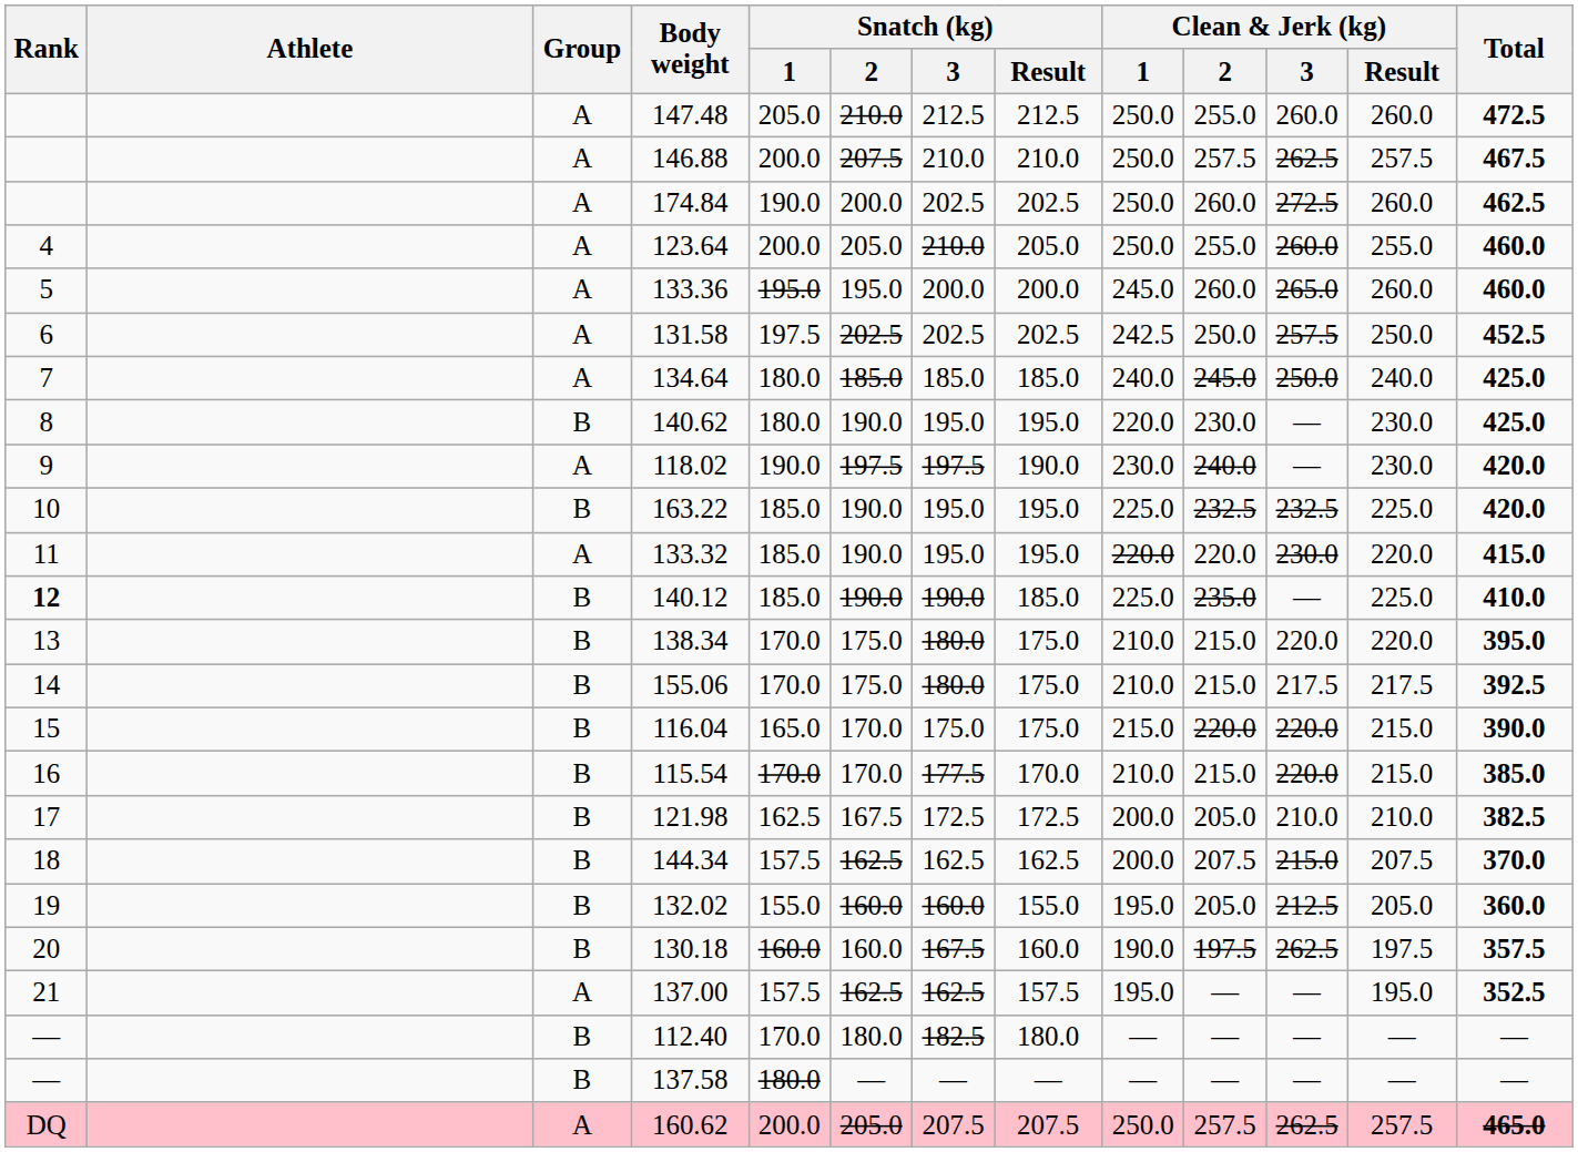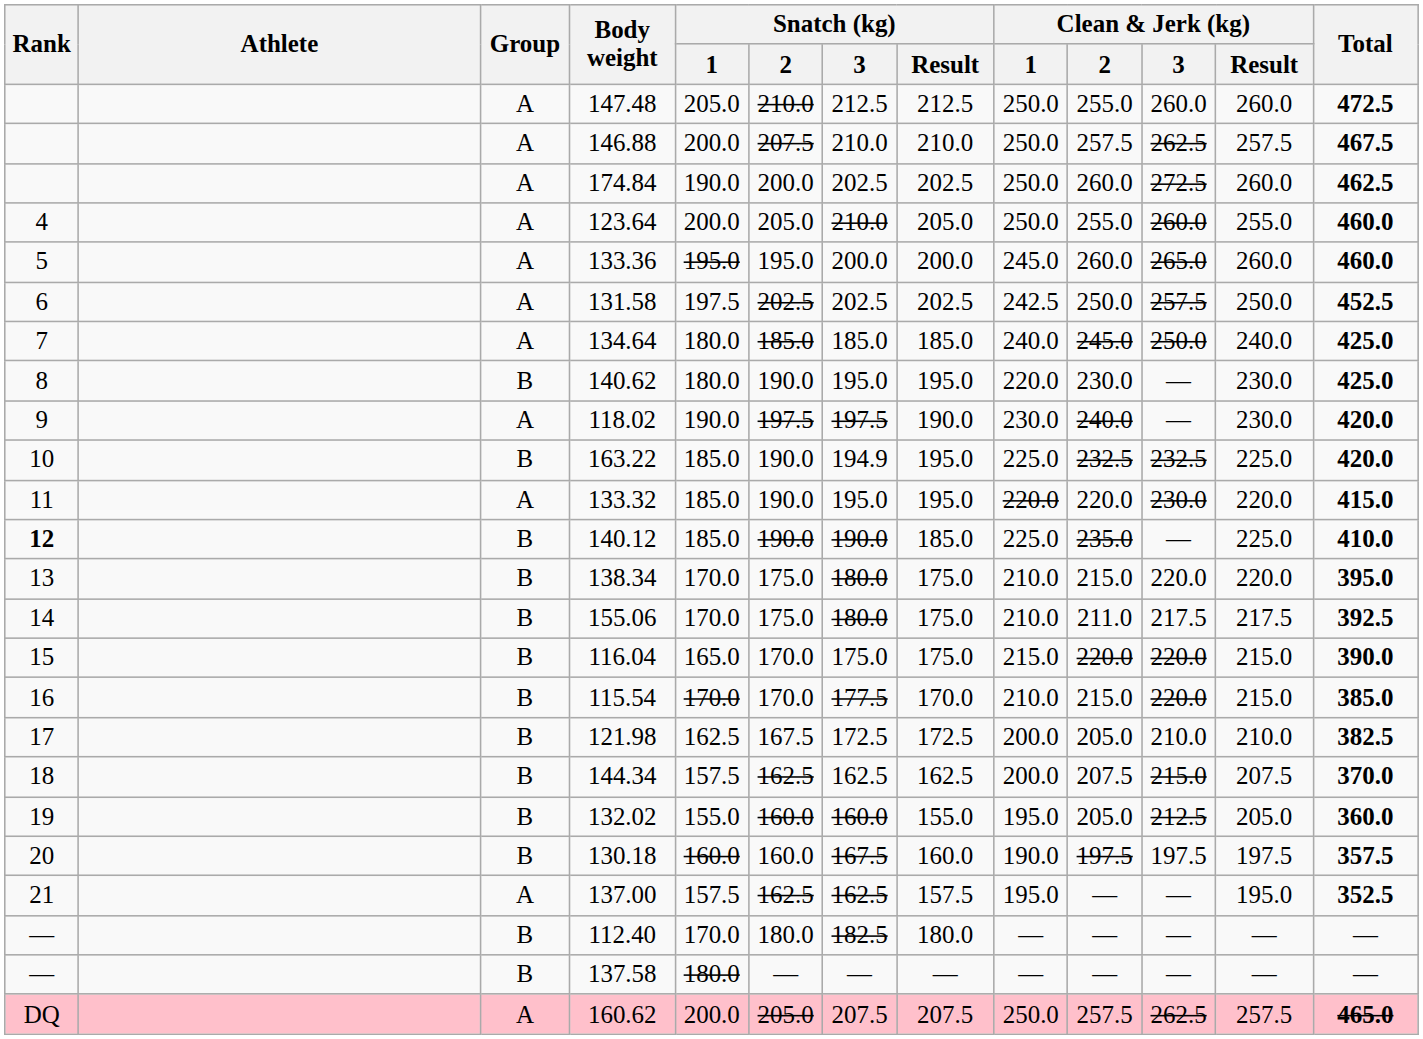 <table class = "wikitable" style="text-align:center;">
 <tr>
 <th rowspan=2 width=40>Rank</th>
 <th rowspan=2 width=250>Athlete</th>
 <th rowspan=2 width=50>Group</th>
 <th rowspan=2 width=60>Body weight</th>
 <th colspan=4>Snatch (kg)</th>
 <th colspan=4>Clean & Jerk (kg)</th>
 <th rowspan=2 width=60>Total</th>
 </tr>
 <tr>
 <th width=40>1</th>
 <th width=40>2</th>
 <th width=40>3</th>
 <th width=55>Result</th>
 <th width=40>1</th>
 <th width=40>2</th>
 <th width=40>3</th>
 <th width=55>Result</th>
 </tr>
 <tr>
 <td></td>
 <td align=left></td>
 <td>A</td>
 <td>147.48</td>
 <td>205.0</td>
 <td><s>210.0</s></td>
 <td>212.5</td>
 <td>212.5</td>
 <td>250.0</td>
 <td>255.0</td>
 <td>260.0</td>
 <td>260.0</td>
 <td><strong>472.5</strong></td>
 </tr>
 <tr>
 <td></td>
 <td align=left></td>
 <td>A</td>
 <td>146.88</td>
 <td>200.0</td>
 <td><s>207.5</s></td>
 <td>210.0</td>
 <td>210.0</td>
 <td>250.0</td>
 <td>257.5</td>
 <td><s>262.5</s></td>
 <td>257.5</td>
 <td><strong>467.5 </strong></td>
 </tr>
 <tr>
 <td></td>
 <td align=left></td>
 <td>A</td>
 <td>174.84</td>
 <td>190.0</td>
 <td>200.0</td>
 <td>202.5</td>
 <td>202.5</td>
 <td>250.0</td>
 <td>260.0</td>
 <td><s>272.5</s></td>
 <td>260.0</td>
 <td><strong>462.5 </strong></td>
 </tr>
 <tr>
 <td>4</td>
 <td align=left></td>
 <td>A</td>
 <td>123.64</td>
 <td>200.0</td>
 <td>205.0</td>
 <td><s>210.0</s></td>
 <td>205.0</td>
 <td>250.0</td>
 <td>255.0</td>
 <td><s>260.0</s></td>
 <td>255.0</td>
 <td><strong>460.0 </strong></td>
 </tr>
 <tr>
 <td>5</td>
 <td align=left></td>
 <td>A</td>
 <td>133.36</td>
 <td><s>195.0</s></td>
 <td>195.0</td>
 <td>200.0</td>
 <td>200.0</td>
 <td>245.0</td>
 <td>260.0</td>
 <td><s>265.0</s></td>
 <td>260.0</td>
 <td><strong>460.0 </strong></td>
 </tr>
 <tr>
 <td>6</td>
 <td align=left></td>
 <td>A</td>
 <td>131.58</td>
 <td>197.5</td>
 <td><s>202.5</s></td>
 <td>202.5</td>
 <td>202.5</td>
 <td>242.5</td>
 <td>250.0</td>
 <td><s>257.5</s></td>
 <td>250.0</td>
 <td><strong>452.5 </strong></td>
 </tr>
 <tr>
 <td>7</td>
 <td align=left></td>
 <td>A</td>
 <td>134.64</td>
 <td>180.0</td>
 <td><s>185.0</s></td>
 <td>185.0</td>
 <td>185.0</td>
 <td>240.0</td>
 <td><s>245.0</s></td>
 <td><s>250.0</s></td>
 <td>240.0</td>
 <td><strong>425.0 </strong></td>
 </tr>
 <tr>
 <td>8</td>
 <td align=left></td>
 <td>B</td>
 <td>140.62</td>
 <td>180.0</td>
 <td>190.0</td>
 <td>195.0</td>
 <td>195.0</td>
 <td>220.0</td>
 <td>230.0</td>
 <td>—</td>
 <td>230.0</td>
 <td><strong>425.0 </strong></td>
 </tr>
 <tr>
 <td>9</td>
 <td align=left></td>
 <td>A</td>
 <td>118.02</td>
 <td>190.0</td>
 <td><s>197.5</s></td>
 <td><s>197.5</s></td>
 <td>190.0</td>
 <td>230.0</td>
 <td><s>240.0</s></td>
 <td>—</td>
 <td>230.0</td>
 <td><strong>420.0 </strong></td>
 </tr>
 <tr>
 <td>10</td>
 <td align=left></td>
 <td>B</td>
 <td>163.22</td>
 <td>185.0</td>
 <td>190.0</td>
-<td>195.0</td>
+<td>194.9</td>
 <td>195.0</td>
 <td>225.0</td>
 <td><s>232.5</s></td>
 <td><s>232.5</s></td>
 <td>225.0</td>
 <td><strong>420.0 </strong></td>
 </tr>
 <tr>
 <td>11</td>
 <td align=left></td>
 <td>A</td>
 <td>133.32</td>
 <td>185.0</td>
 <td>190.0</td>
 <td>195.0</td>
 <td>195.0</td>
 <td><s>220.0</s></td>
 <td>220.0</td>
 <td><s>230.0</s></td>
 <td>220.0</td>
 <td><strong>415.0 </strong></td>
 </tr>
 <tr>
 <td><strong>12</strong></td>
 <td align=left></td>
 <td>B</td>
 <td>140.12</td>
 <td>185.0</td>
 <td><s>190.0</s></td>
 <td><s>190.0</s></td>
 <td>185.0</td>
 <td>225.0</td>
 <td><s>235.0</s></td>
 <td>—</td>
 <td>225.0</td>
 <td><strong>410.0 </strong></td>
 </tr>
 <tr>
 <td>13</td>
 <td align=left></td>
 <td>B</td>
 <td>138.34</td>
 <td>170.0</td>
 <td>175.0</td>
 <td><s>180.0</s></td>
 <td>175.0</td>
 <td>210.0</td>
 <td>215.0</td>
 <td>220.0</td>
 <td>220.0</td>
 <td><strong>395.0 </strong></td>
 </tr>
 <tr>
 <td>14</td>
 <td align=left></td>
 <td>B</td>
 <td>155.06</td>
 <td>170.0</td>
 <td>175.0</td>
 <td><s>180.0</s></td>
 <td>175.0</td>
 <td>210.0</td>
-<td>215.0</td>
+<td>211.0</td>
 <td>217.5</td>
 <td>217.5</td>
 <td><strong>392.5 </strong></td>
 </tr>
 <tr>
 <td>15</td>
 <td align=left></td>
 <td>B</td>
 <td>116.04</td>
 <td>165.0</td>
 <td>170.0</td>
 <td>175.0</td>
 <td>175.0</td>
 <td>215.0</td>
 <td><s>220.0</s></td>
 <td><s>220.0</s></td>
 <td>215.0</td>
 <td><strong>390.0 </strong></td>
 </tr>
 <tr>
 <td>16</td>
 <td align=left></td>
 <td>B</td>
 <td>115.54</td>
 <td><s>170.0</s></td>
 <td>170.0</td>
 <td><s>177.5</s></td>
 <td>170.0</td>
 <td>210.0</td>
 <td>215.0</td>
 <td><s>220.0</s></td>
 <td>215.0</td>
 <td><strong>385.0 </strong></td>
 </tr>
 <tr>
 <td>17</td>
 <td align=left></td>
 <td>B</td>
 <td>121.98</td>
 <td>162.5</td>
 <td>167.5</td>
 <td>172.5</td>
 <td>172.5</td>
 <td>200.0</td>
 <td>205.0</td>
 <td>210.0</td>
 <td>210.0</td>
 <td><strong>382.5 </strong></td>
 </tr>
 <tr>
 <td>18</td>
 <td align=left></td>
 <td>B</td>
 <td>144.34</td>
 <td>157.5</td>
 <td><s>162.5</s></td>
 <td>162.5</td>
 <td>162.5</td>
 <td>200.0</td>
 <td>207.5</td>
 <td><s>215.0</s></td>
 <td>207.5</td>
 <td><strong>370.0 </strong></td>
 </tr>
 <tr>
 <td>19</td>
 <td align=left></td>
 <td>B</td>
 <td>132.02</td>
 <td>155.0</td>
 <td><s>160.0</s></td>
 <td><s>160.0</s></td>
 <td>155.0</td>
 <td>195.0</td>
 <td>205.0</td>
 <td><s>212.5</s></td>
 <td>205.0</td>
 <td><strong>360.0 </strong></td>
 </tr>
 <tr>
 <td>20</td>
 <td align=left></td>
 <td>B</td>
 <td>130.18</td>
 <td><s>160.0</s></td>
 <td>160.0</td>
 <td><s>167.5</s></td>
 <td>160.0</td>
 <td>190.0</td>
 <td><s>197.5</s></td>
-<td><s>262.5</s></td>
+<td>197.5</td>
 <td>197.5</td>
 <td><strong>357.5</strong></td>
 </tr>
 <tr>
 <td>21</td>
 <td align=left></td>
 <td>A</td>
 <td>137.00</td>
 <td>157.5</td>
 <td><s>162.5</s></td>
 <td><s>162.5</s></td>
 <td>157.5</td>
 <td>195.0</td>
 <td>—</td>
 <td>—</td>
 <td>195.0</td>
 <td><strong>352.5</strong></td>
 </tr>
 <tr>
 <td>—</td>
 <td align=left></td>
 <td>B</td>
 <td>112.40</td>
 <td>170.0</td>
 <td>180.0</td>
 <td><s>182.5</s></td>
 <td>180.0</td>
 <td>—</td>
 <td>—</td>
 <td>—</td>
 <td>—</td>
 <td>—</td>
 </tr>
 <tr>
 <td>—</td>
 <td align=left></td>
 <td>B</td>
 <td>137.58</td>
 <td><s>180.0</s></td>
 <td>—</td>
 <td>—</td>
 <td>—</td>
 <td>—</td>
 <td>—</td>
 <td>—</td>
 <td>—</td>
 <td>—</td>
 </tr>
 <tr bgcolor=pink>
 <td>DQ</td>
 <td align=left></td>
 <td>A</td>
 <td>160.62</td>
 <td>200.0</td>
 <td><s>205.0</s></td>
 <td>207.5</td>
 <td>207.5</td>
 <td>250.0</td>
 <td>257.5</td>
 <td><s>262.5</s></td>
 <td>257.5</td>
 <td><s><strong>465.0</strong></s></td>
 </tr>
 </table>
